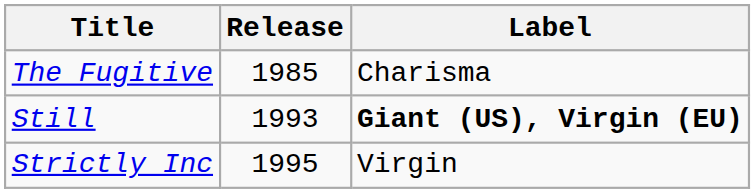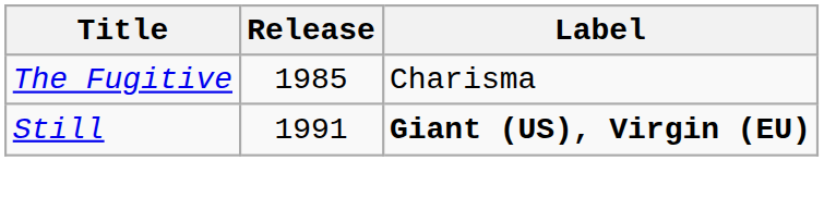 <table class="wikitable">
 <tr>
 <th>Title</th>
 <th>Release</th>
 <th>Label</th>
 </tr>
 <tr align=center>
 <td align=left><em><a href='#'>The Fugitive</a></em></td>
 <td>1985</td>
 <td align=left>Charisma</td>
 </tr>
 <tr align=center>
 <td align=left><em><a href='#'>Still</a></em></td>
-<td>1993</td>
+<td>1991</td>
 <td align=left><strong>Giant (US), Virgin (EU)</strong></td>
 </tr>
-<tr align=center>
-<td align=left><em><a href='#'>Strictly Inc</a></em></td>
-<td>1995</td>
-<td align=left>Virgin</td>
-</tr>
 </table>
